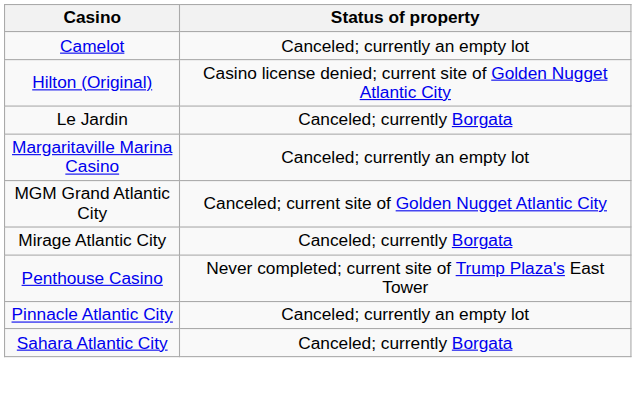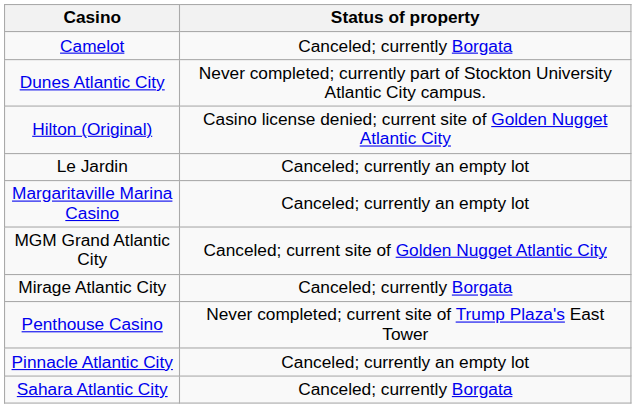 <table class="wikitable sortable" style="text-align:center">
 <tr>
 <th width=155>Casino</th>
 <th width=410>Status of property</th>
 </tr>
 <tr>
 <td><a href='#'>Camelot</a></td>
-<td>Canceled; currently an empty lot</td>
+<td>Canceled; currently <a href='#'>Borgata</a></td>
+</tr>
+<tr>
+<td><a href='#'>Dunes Atlantic City</a></td>
+<td>Never completed; currently part of Stockton University Atlantic City campus.</td>
 </tr>
 <tr>
 <td><a href='#'>Hilton (Original)</a></td>
 <td>Casino license denied; current site of <a href='#'>Golden Nugget Atlantic City</a></td>
 </tr>
 <tr>
 <td>Le Jardin</td>
-<td>Canceled; currently <a href='#'>Borgata</a></td>
+<td>Canceled; currently an empty lot</td>
 </tr>
 <tr>
 <td><a href='#'>Margaritaville Marina Casino</a></td>
 <td>Canceled; currently an empty lot</td>
 </tr>
 <tr>
 <td>MGM Grand Atlantic City</td>
 <td>Canceled; current site of <a href='#'>Golden Nugget Atlantic City</a></td>
 </tr>
 <tr>
 <td>Mirage Atlantic City</td>
 <td>Canceled; currently <a href='#'>Borgata</a></td>
 </tr>
 <tr>
 <td><a href='#'>Penthouse Casino</a></td>
 <td>Never completed; current site of <a href='#'>Trump Plaza's</a> East Tower</td>
 </tr>
 <tr>
 <td><a href='#'>Pinnacle Atlantic City</a></td>
 <td>Canceled; currently an empty lot</td>
 </tr>
 <tr>
 <td><a href='#'>Sahara Atlantic City</a></td>
 <td>Canceled; currently <a href='#'>Borgata</a></td>
 </tr>
 </table>
